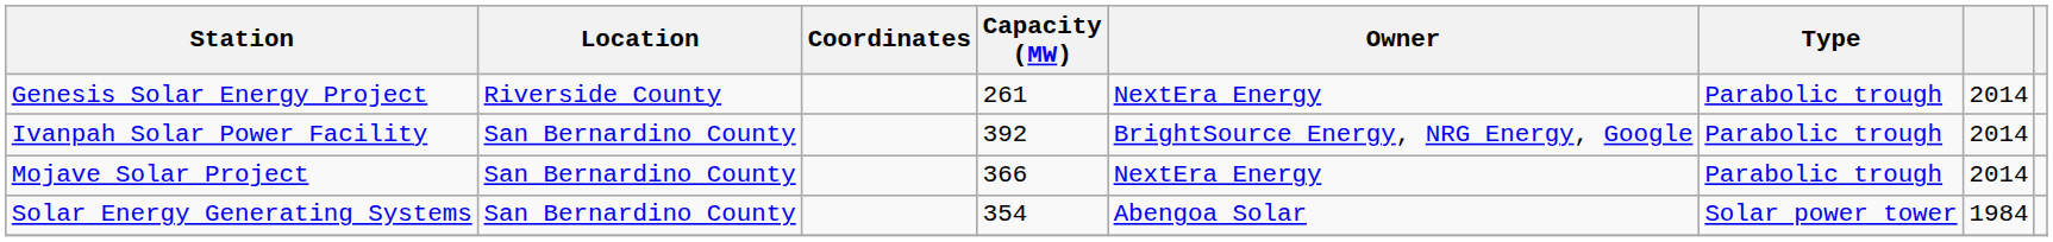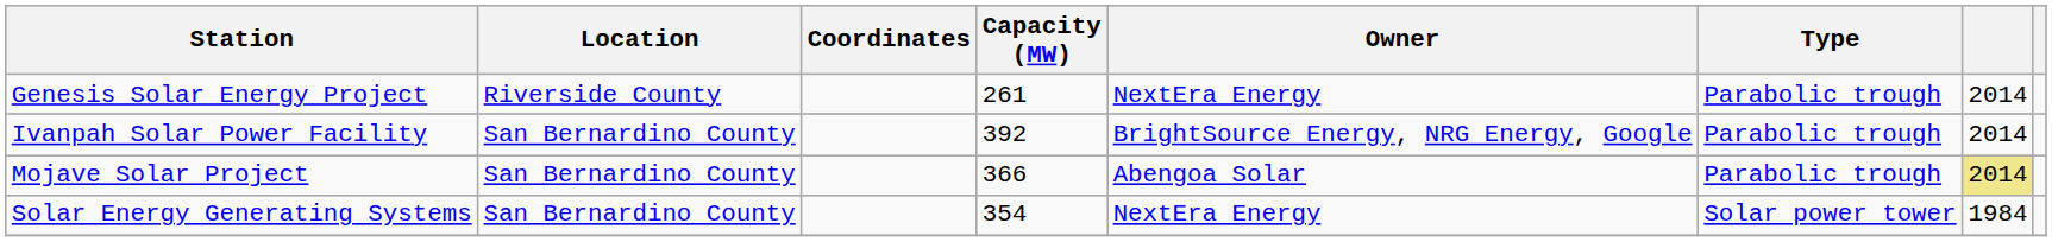 <table class="wikitable sortable">
 <tr>
 <th>Station</th>
 <th>Location</th>
 <th>Coordinates</th>
 <th data-sort-type="number">Capacity<br>(<a href='#'>MW</a>)</th>
 <th>Owner</th>
 <th>Type</th>
 <th></th>
 <th class="unsortable"></th>
 </tr>
 <tr>
 <td><a href='#'>Genesis Solar Energy Project</a></td>
 <td><a href='#'>Riverside County</a></td>
 <td></td>
 <td>261</td>
 <td><a href='#'>NextEra Energy</a></td>
 <td><a href='#'>Parabolic trough</a></td>
 <td>2014</td>
 <td></td>
 </tr>
 <tr>
 <td><a href='#'>Ivanpah Solar Power Facility</a></td>
 <td><a href='#'>San Bernardino County</a></td>
 <td></td>
 <td>392</td>
 <td><a href='#'>BrightSource Energy</a>, <a href='#'>NRG Energy</a>, <a href='#'>Google</a></td>
 <td><a href='#'>Parabolic trough</a></td>
 <td>2014</td>
 <td></td>
 </tr>
 <tr>
 <td><a href='#'>Mojave Solar Project</a></td>
 <td><a href='#'>San Bernardino County</a></td>
 <td></td>
 <td>366</td>
-<td><a href='#'>NextEra Energy</a></td>
+<td><a href='#'>Abengoa Solar</a></td>
 <td><a href='#'>Parabolic trough</a></td>
-<td>2014</td>
+<td style="background: khaki;">2014</td>
 <td></td>
 </tr>
 <tr>
 <td><a href='#'>Solar Energy Generating Systems</a></td>
 <td><a href='#'>San Bernardino County</a></td>
 <td></td>
 <td>354 </td>
-<td><a href='#'>Abengoa Solar</a></td>
+<td><a href='#'>NextEra Energy</a></td>
 <td><a href='#'>Solar power tower</a></td>
 <td>1984</td>
 <td></td>
 </tr>
 <tr>
 </tr>
 </table>
